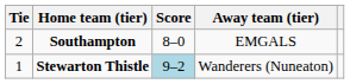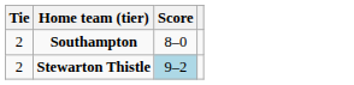 <table class="wikitable" style="text-align:center; font-size:85%">
 <tr>
 <th>Tie</th>
 <th>Home team (tier)</th>
 <th>Score</th>
-<th>Away team (tier)</th>
 <th></th>
 </tr>
 <tr>
 <td align="center">2</td>
 <td><strong>Southampton</strong></td>
 <td align="center">8–0</td>
-<td>EMGALS</td>
 <td></td>
 </tr>
 <tr>
-<td align="center">1</td>
+<td align="center">2</td>
 <td><strong>Stewarton Thistle</strong></td>
 <td align="center" style="background: lightblue;">9–2</td>
-<td>Wanderers (Nuneaton)</td>
 <td></td>
 </tr>
 </table>
